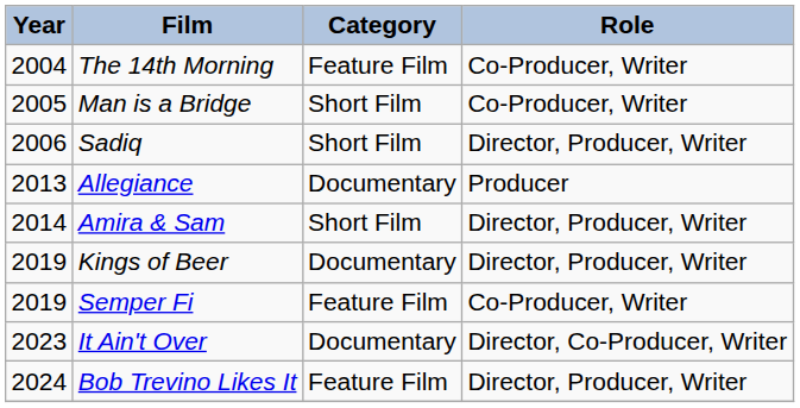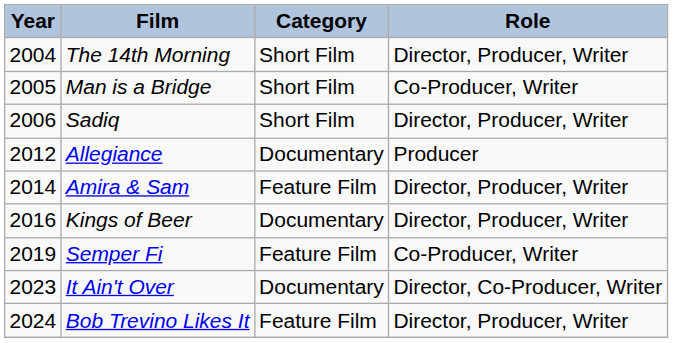 <table class="wikitable">
 <tr>
 <th style="background:#B0C4DE;">Year</th>
 <th style="background:#B0C4DE;">Film</th>
 <th style="background:#B0C4DE;">Category</th>
 <th style="background:#B0C4DE;">Role</th>
 </tr>
 <tr>
 <td>2004</td>
 <td><em>The 14th Morning</em></td>
-<td>Feature Film</td>
-<td>Co-Producer, Writer</td>
+<td>Short Film</td>
+<td>Director, Producer, Writer</td>
 </tr>
 <tr>
 <td>2005</td>
 <td><em>Man is a Bridge</em></td>
 <td>Short Film</td>
 <td>Co-Producer, Writer</td>
 </tr>
 <tr>
 <td>2006</td>
 <td><em>Sadiq</em></td>
 <td>Short Film</td>
 <td>Director, Producer, Writer</td>
 </tr>
 <tr>
-<td>2013</td>
+<td>2012</td>
 <td><em><a href='#'>Allegiance</a></em></td>
 <td>Documentary</td>
 <td>Producer</td>
 </tr>
 <tr>
 <td>2014</td>
 <td><em><a href='#'>Amira & Sam</a></em></td>
-<td>Short Film</td>
+<td>Feature Film</td>
 <td>Director, Producer, Writer</td>
 </tr>
 <tr>
-<td>2019</td>
+<td>2016</td>
 <td><em>Kings of Beer</em></td>
 <td>Documentary</td>
 <td>Director, Producer, Writer</td>
 </tr>
 <tr>
 <td>2019</td>
 <td><em><a href='#'>Semper Fi</a></em></td>
 <td>Feature Film</td>
 <td>Co-Producer, Writer</td>
 </tr>
 <tr>
 <td>2023</td>
 <td><em><a href='#'>It Ain't Over</a></em></td>
 <td>Documentary</td>
 <td>Director, Co-Producer, Writer</td>
 </tr>
 <tr>
 <td>2024</td>
 <td><em><a href='#'>Bob Trevino Likes It</a></em></td>
 <td>Feature Film</td>
 <td>Director, Producer, Writer</td>
 </tr>
 <tr>
 </tr>
 </table>
